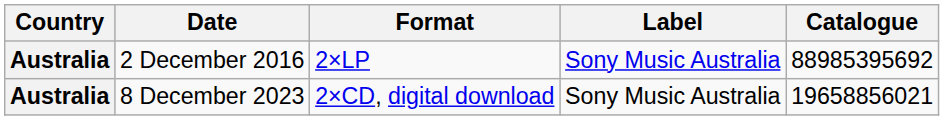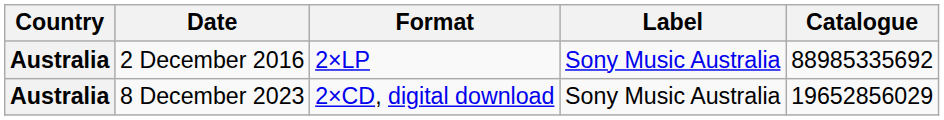 <table class="wikitable plainrowheaders">
 <tr>
 <th scope="col">Country</th>
 <th scope="col">Date</th>
 <th scope="col">Format</th>
 <th scope="col">Label</th>
 <th scope="col">Catalogue</th>
 </tr>
 <tr>
 <th scope="row">Australia</th>
 <td>2 December 2016</td>
 <td><a href='#'>2×LP</a></td>
 <td><a href='#'>Sony Music Australia</a></td>
-<td>88985395692</td>
+<td>88985335692</td>
 </tr>
 <tr>
 <th scope="row">Australia</th>
 <td>8 December 2023</td>
 <td><a href='#'>2×CD</a>, <a href='#'>digital download</a></td>
 <td>Sony Music Australia</td>
-<td>19658856021</td>
+<td>19652856029</td>
 </tr>
 </table>
